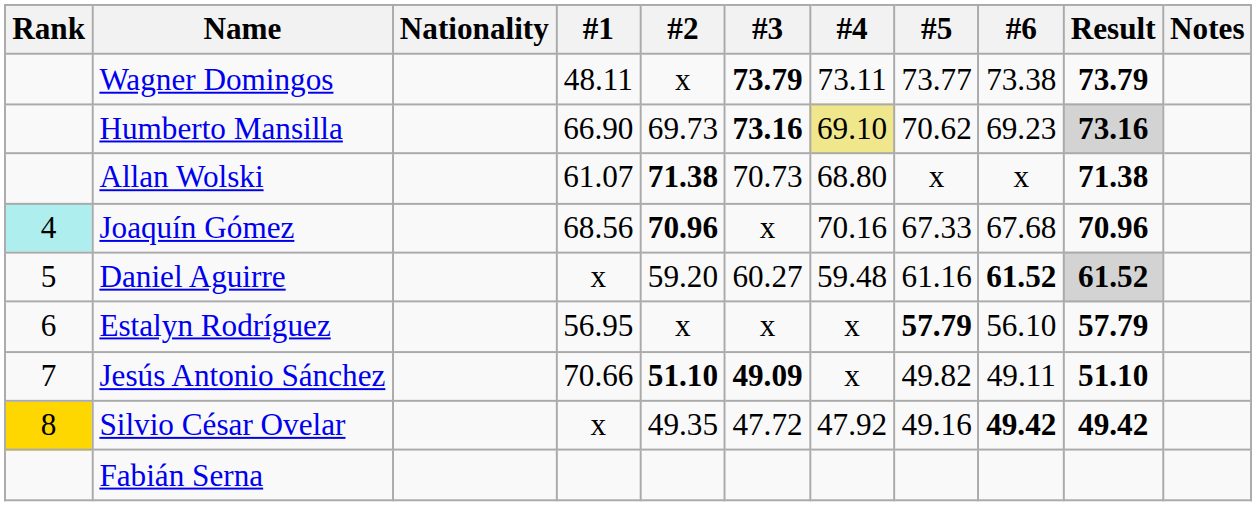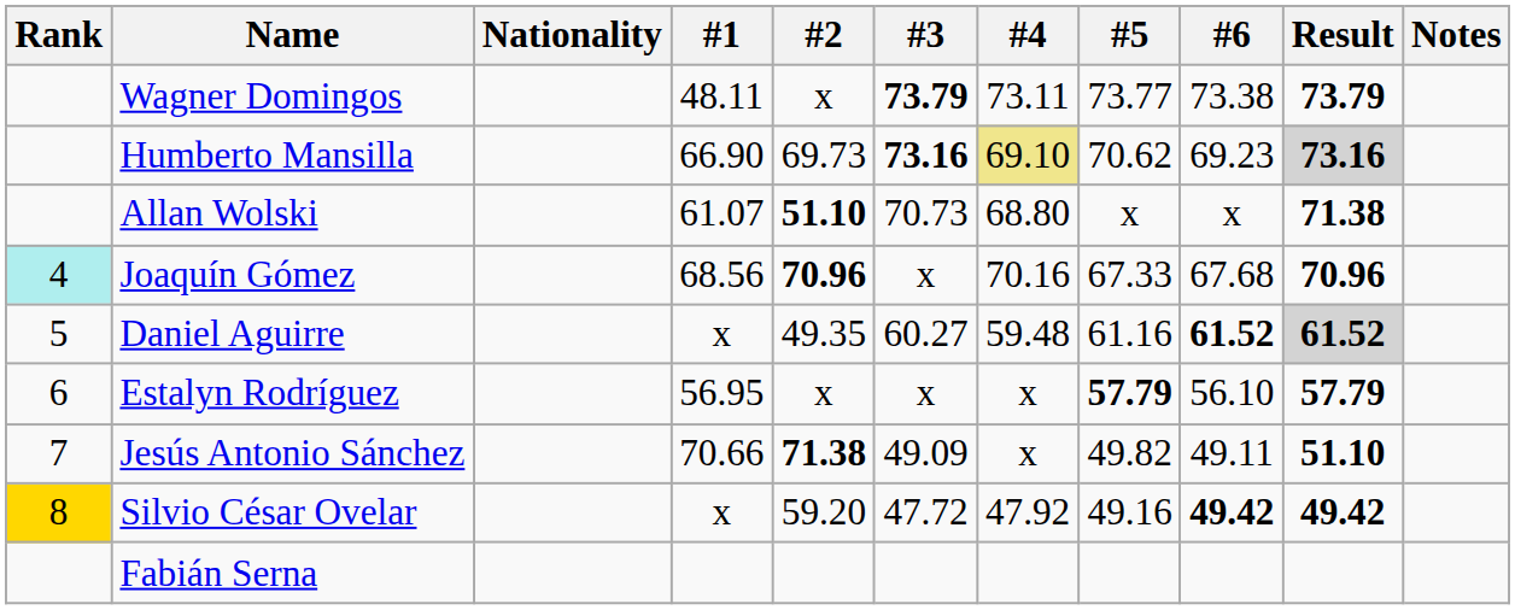 <table class="wikitable sortable" style="text-align:center;font-size=95%">
 <tr>
 <th>Rank</th>
 <th>Name</th>
 <th>Nationality</th>
 <th>#1</th>
 <th>#2</th>
 <th>#3</th>
 <th>#4</th>
 <th>#5</th>
 <th>#6</th>
 <th>Result</th>
 <th>Notes</th>
 </tr>
 <tr>
 <td></td>
 <td align=left><a href='#'>Wagner Domingos</a></td>
 <td align=left></td>
 <td>48.11</td>
 <td>x</td>
 <td><strong>73.79</strong></td>
 <td>73.11</td>
 <td>73.77</td>
 <td>73.38</td>
 <td><strong>73.79</strong></td>
 <td></td>
 </tr>
 <tr>
 <td></td>
 <td align=left><a href='#'>Humberto Mansilla</a></td>
 <td align=left></td>
 <td>66.90</td>
 <td>69.73</td>
 <td><strong>73.16</strong></td>
 <td style="background: khaki;">69.10</td>
 <td>70.62</td>
 <td>69.23</td>
 <td style="background: lightgrey;"><strong>73.16</strong></td>
 <td></td>
 </tr>
 <tr>
 <td></td>
 <td align=left><a href='#'>Allan Wolski</a></td>
 <td align=left></td>
 <td>61.07</td>
-<td><strong>71.38</strong></td>
+<td><strong>51.10</strong></td>
 <td>70.73</td>
 <td>68.80</td>
 <td>x</td>
 <td>x</td>
 <td><strong>71.38</strong></td>
 <td></td>
 </tr>
 <tr>
 <td style="background: paleturquoise;">4</td>
 <td align=left><a href='#'>Joaquín Gómez</a></td>
 <td align=left></td>
 <td>68.56</td>
 <td><strong>70.96</strong></td>
 <td>x</td>
 <td>70.16</td>
 <td>67.33</td>
 <td>67.68</td>
 <td><strong>70.96</strong></td>
 <td></td>
 </tr>
 <tr>
 <td>5</td>
 <td align=left><a href='#'>Daniel Aguirre</a></td>
 <td align=left></td>
 <td>x</td>
-<td>59.20</td>
+<td>49.35</td>
 <td>60.27</td>
 <td>59.48</td>
 <td>61.16</td>
 <td><strong>61.52</strong></td>
 <td style="background: lightgrey;"><strong>61.52</strong></td>
 <td></td>
 </tr>
 <tr>
 <td>6</td>
 <td align=left><a href='#'>Estalyn Rodríguez</a></td>
 <td align=left></td>
 <td>56.95</td>
 <td>x</td>
 <td>x</td>
 <td>x</td>
 <td><strong>57.79</strong></td>
 <td>56.10</td>
 <td><strong>57.79</strong></td>
 <td></td>
 </tr>
 <tr>
 <td>7</td>
 <td align=left><a href='#'>Jesús Antonio Sánchez</a></td>
 <td align=left></td>
 <td>70.66</td>
-<td><strong>51.10</strong></td>
-<td><strong>49.09</strong></td>
+<td><strong>71.38</strong></td>
+<td>49.09</td>
 <td>x</td>
 <td>49.82</td>
 <td>49.11</td>
 <td><strong>51.10</strong></td>
 <td></td>
 </tr>
 <tr>
 <td style="background: gold;">8</td>
 <td align=left><a href='#'>Silvio César Ovelar</a></td>
 <td align=left></td>
 <td>x</td>
-<td>49.35</td>
+<td>59.20</td>
 <td>47.72</td>
 <td>47.92</td>
 <td>49.16</td>
 <td><strong>49.42</strong></td>
 <td><strong>49.42</strong></td>
 <td></td>
 </tr>
 <tr>
 <td></td>
 <td align=left><a href='#'>Fabián Serna</a></td>
 <td align=left></td>
 <td></td>
 <td></td>
 <td></td>
 <td></td>
 <td></td>
 <td></td>
 <td><strong></strong></td>
 <td></td>
 </tr>
 </table>
